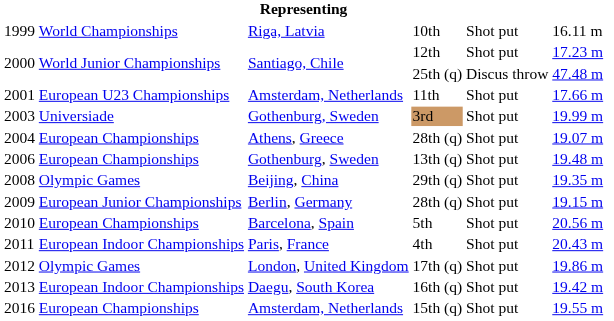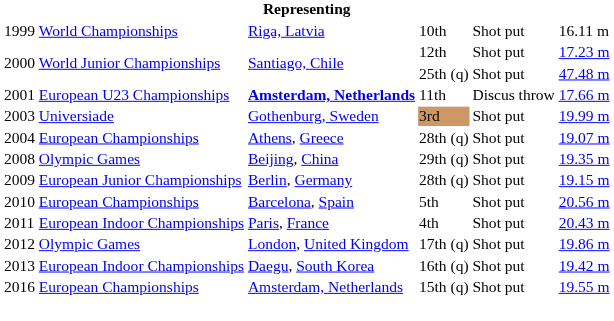 <table>
 <tr>
 <th colspan="6">Representing </th>
 </tr>
 <tr>
 <td>1999</td>
 <td><a href='#'>World Championships</a></td>
 <td><a href='#'>Riga, Latvia</a></td>
 <td>10th</td>
 <td>Shot put</td>
 <td>16.11 m</td>
 </tr>
 <tr>
 <td rowspan=2>2000</td>
 <td rowspan=2><a href='#'>World Junior Championships</a></td>
 <td rowspan=2><a href='#'>Santiago, Chile</a></td>
 <td>12th</td>
 <td>Shot put</td>
 <td><a href='#'>17.23 m</a></td>
 </tr>
 <tr>
 <td>25th (q)</td>
-<td>Discus throw</td>
+<td>Shot put</td>
 <td><a href='#'>47.48 m</a></td>
 </tr>
 <tr>
 <td>2001</td>
 <td><a href='#'>European U23 Championships</a></td>
-<td><a href='#'>Amsterdam, Netherlands</a></td>
+<td><strong><a href='#'>Amsterdam, Netherlands</a></strong></td>
 <td>11th</td>
-<td>Shot put</td>
+<td>Discus throw</td>
 <td><a href='#'>17.66 m</a></td>
 </tr>
 <tr>
 <td>2003</td>
 <td><a href='#'>Universiade</a></td>
 <td><a href='#'>Gothenburg, Sweden</a></td>
 <td bgcolor="cc9966">3rd</td>
 <td>Shot put</td>
 <td><a href='#'>19.99 m</a></td>
 </tr>
 <tr>
 <td>2004</td>
 <td><a href='#'>European Championships</a></td>
 <td><a href='#'>Athens</a>, <a href='#'>Greece</a></td>
 <td>28th (q)</td>
 <td>Shot put</td>
 <td><a href='#'>19.07 m</a></td>
-</tr>
-<tr>
-<td>2006</td>
-<td><a href='#'>European Championships</a></td>
-<td><a href='#'>Gothenburg</a>, <a href='#'>Sweden</a></td>
-<td>13th (q)</td>
-<td>Shot put</td>
-<td><a href='#'>19.48 m</a></td>
 </tr>
 <tr>
 <td>2008</td>
 <td><a href='#'>Olympic Games</a></td>
 <td><a href='#'>Beijing</a>, <a href='#'>China</a></td>
 <td>29th (q)</td>
 <td>Shot put</td>
 <td><a href='#'>19.35 m</a></td>
 </tr>
 <tr>
 <td>2009</td>
 <td><a href='#'>European Junior Championships</a></td>
 <td><a href='#'>Berlin</a>, <a href='#'>Germany</a></td>
 <td>28th (q)</td>
 <td>Shot put</td>
 <td><a href='#'>19.15 m</a></td>
 </tr>
 <tr>
 <td>2010</td>
 <td><a href='#'>European Championships</a></td>
 <td><a href='#'>Barcelona</a>, <a href='#'>Spain</a></td>
 <td>5th</td>
 <td>Shot put</td>
 <td><a href='#'>20.56 m</a></td>
 </tr>
 <tr>
 <td>2011</td>
 <td><a href='#'>European Indoor Championships</a></td>
 <td><a href='#'>Paris</a>, <a href='#'>France</a></td>
 <td>4th</td>
 <td>Shot put</td>
 <td><a href='#'>20.43 m</a></td>
 </tr>
 <tr>
 <td>2012</td>
 <td><a href='#'>Olympic Games</a></td>
 <td><a href='#'>London</a>, <a href='#'>United Kingdom</a></td>
 <td>17th (q)</td>
 <td>Shot put</td>
 <td><a href='#'>19.86 m</a></td>
 </tr>
 <tr>
 <td>2013</td>
 <td><a href='#'>European Indoor Championships</a></td>
 <td><a href='#'>Daegu</a>, <a href='#'>South Korea</a></td>
 <td>16th (q)</td>
 <td>Shot put</td>
 <td><a href='#'>19.42 m</a></td>
 </tr>
 <tr>
 <td>2016</td>
 <td><a href='#'>European Championships</a></td>
 <td><a href='#'>Amsterdam, Netherlands</a></td>
 <td>15th (q)</td>
 <td>Shot put</td>
 <td><a href='#'>19.55 m</a></td>
 </tr>
 </table>
